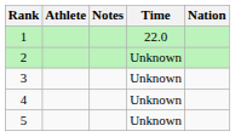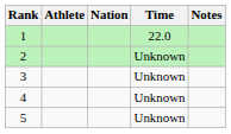 <table class="wikitable sortable" style="text-align:center">
 <tr>
 <th>Rank</th>
 <th>Athlete</th>
+<th>Nation</th>
+<th>Time</th>
 <th>Notes</th>
-<th>Time</th>
-<th>Nation</th>
 </tr>
 <tr style="background:#bbf3bb;">
 <td>1</td>
 <td align=left></td>
+<td align=left></td>
+<td>22.0</td>
 <td></td>
-<td>22.0</td>
-<td align=left></td>
 </tr>
 <tr style="background:#bbf3bb;">
 <td>2</td>
 <td align=left></td>
+<td align=left></td>
+<td>Unknown</td>
 <td></td>
-<td>Unknown</td>
-<td align=left></td>
 </tr>
 <tr>
 <td>3</td>
 <td align=left></td>
+<td align=left></td>
+<td>Unknown</td>
 <td></td>
-<td>Unknown</td>
-<td align=left></td>
 </tr>
 <tr>
 <td>4</td>
 <td align=left></td>
+<td align=left></td>
+<td>Unknown</td>
 <td></td>
-<td>Unknown</td>
-<td align=left></td>
 </tr>
 <tr>
 <td>5</td>
 <td align=left></td>
+<td align=left></td>
+<td>Unknown</td>
 <td></td>
-<td>Unknown</td>
-<td align=left></td>
 </tr>
 </table>
